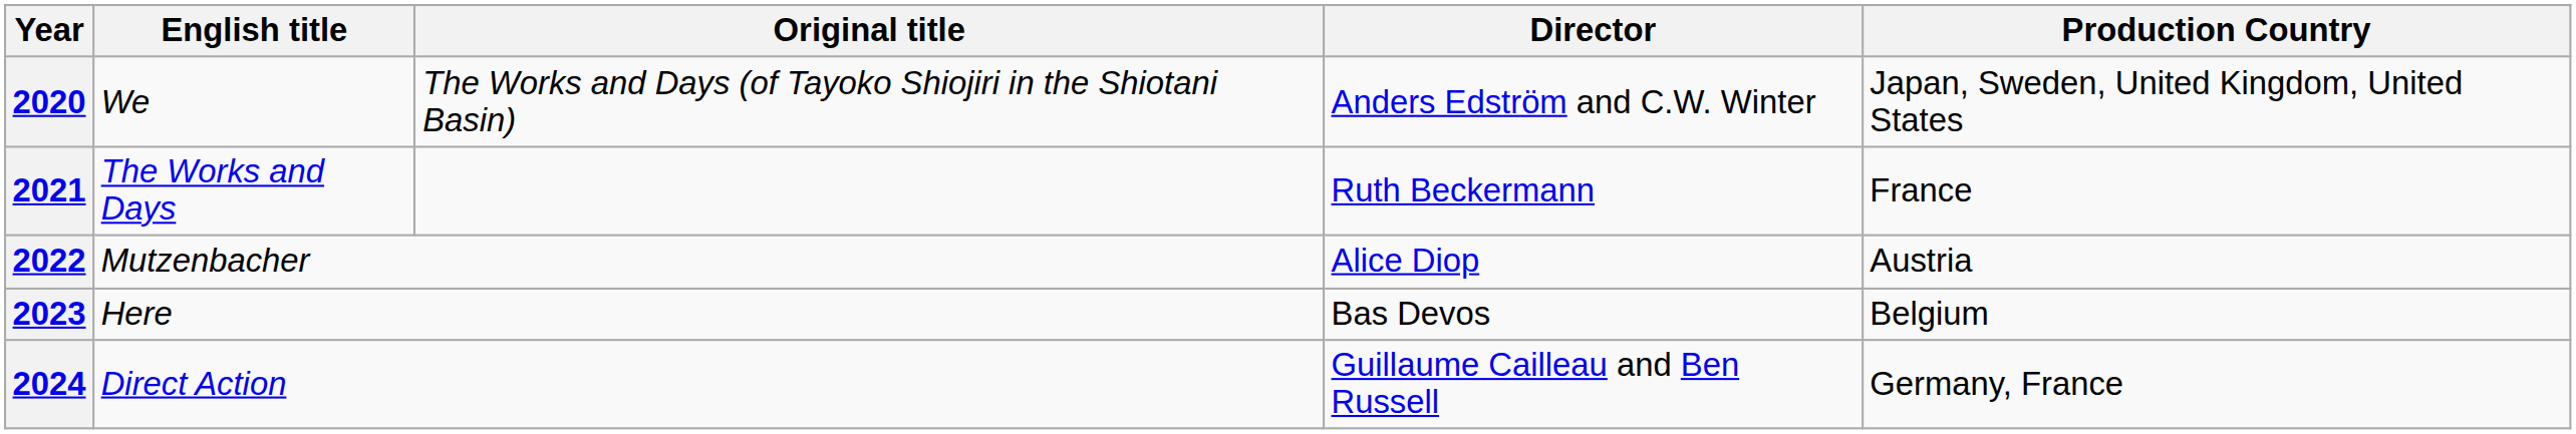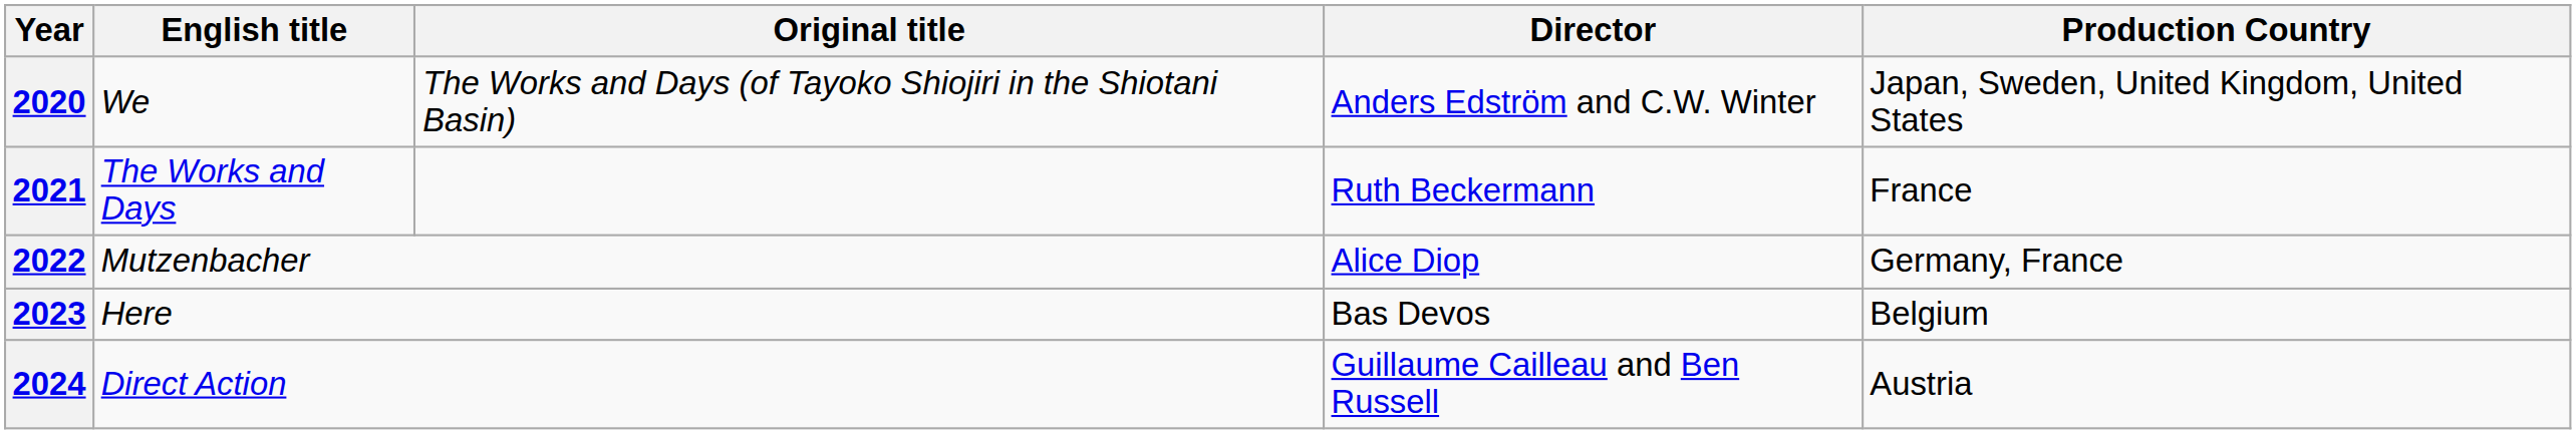 <table class="wikitable">
 <tr>
 <th>Year</th>
 <th>English title</th>
 <th>Original title</th>
 <th>Director</th>
 <th>Production Country</th>
 </tr>
 <tr>
 <th><a href='#'>2020</a></th>
 <td><em>We</em></td>
 <td><em>The Works and Days (of Tayoko Shiojiri in the Shiotani Basin)</em></td>
 <td><a href='#'>Anders Edström</a> and C.W. Winter</td>
 <td>Japan, Sweden, United Kingdom, United States</td>
 </tr>
 <tr>
 <th><a href='#'>2021</a></th>
 <td><em><a href='#'>The Works and Days</a></em></td>
 <td></td>
 <td><a href='#'>Ruth Beckermann</a></td>
 <td>France</td>
 </tr>
 <tr>
 <th><a href='#'>2022</a></th>
 <td colspan="2"><em>Mutzenbacher</em></td>
 <td><a href='#'>Alice Diop</a></td>
-<td>Austria</td>
+<td>Germany, France</td>
 </tr>
 <tr>
 <th><a href='#'>2023</a></th>
 <td colspan="2"><em>Here</em></td>
 <td>Bas Devos</td>
 <td>Belgium</td>
 </tr>
 <tr>
 <th><a href='#'>2024</a></th>
 <td colspan="2"><em><a href='#'>Direct Action</a></em></td>
 <td><a href='#'>Guillaume Cailleau</a> and <a href='#'>Ben Russell</a></td>
-<td>Germany, France</td>
+<td>Austria</td>
 </tr>
 </table>
